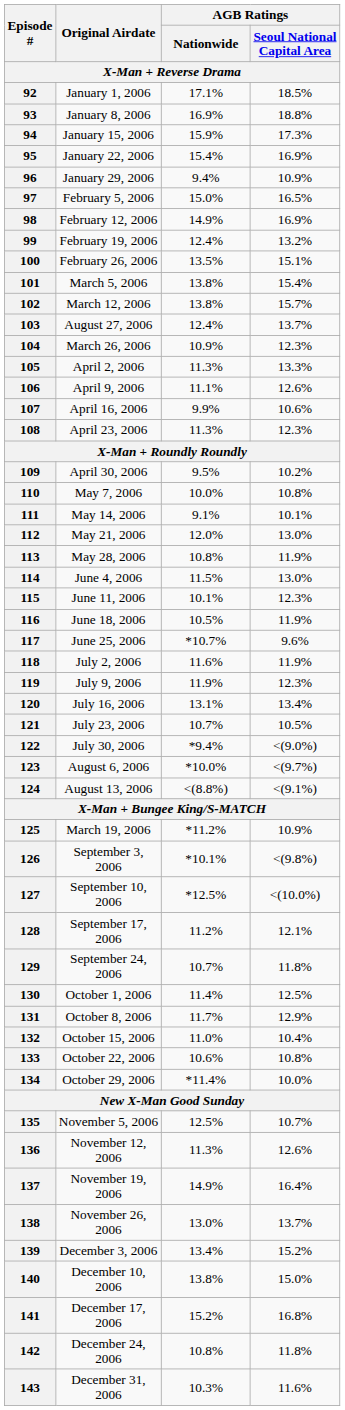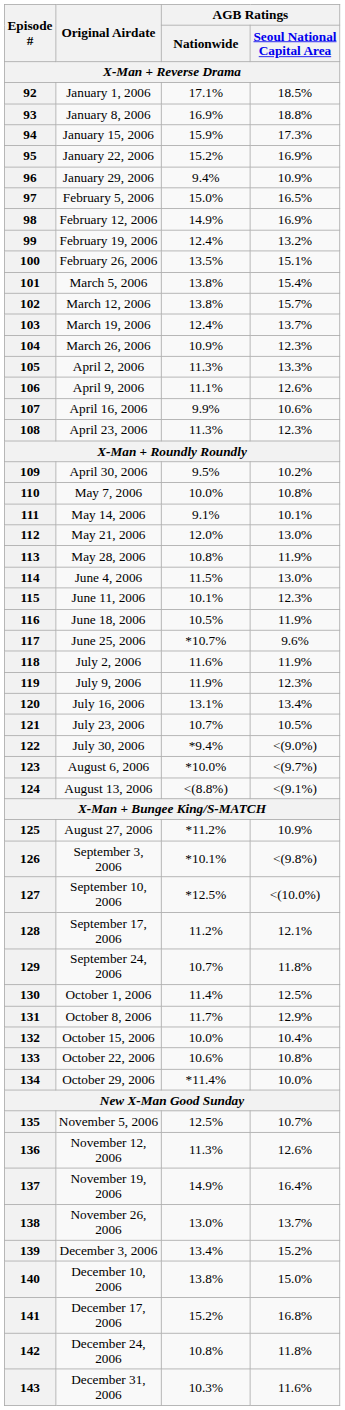 <table class=wikitable style="text-align:center">
 <tr>
 <th rowspan="2" style="width:40px;">Episode #</th>
 <th rowspan="2" style="width:120px;">Original Airdate</th>
 <th colspan="2">AGB Ratings</th>
 </tr>
 <tr>
 <th width=100>Nationwide</th>
 <th width=100><a href='#'>Seoul National Capital Area</a></th>
 </tr>
 <tr>
 <th colspan="4"><em>X-Man</em> + <em>Reverse Drama</em></th>
 </tr>
 <tr>
 <th>92</th>
 <td>January 1, 2006</td>
 <td>17.1%</td>
 <td>18.5%</td>
 </tr>
 <tr>
 <th>93</th>
 <td>January 8, 2006</td>
 <td>16.9%</td>
 <td>18.8%</td>
 </tr>
 <tr>
 <th>94</th>
 <td>January 15, 2006</td>
 <td>15.9%</td>
 <td>17.3%</td>
 </tr>
 <tr>
 <th>95</th>
 <td>January 22, 2006</td>
-<td>15.4%</td>
+<td>15.2%</td>
 <td>16.9%</td>
 </tr>
 <tr>
 <th>96</th>
 <td>January 29, 2006</td>
 <td>9.4%</td>
 <td>10.9%</td>
 </tr>
 <tr>
 <th>97</th>
 <td>February 5, 2006</td>
 <td>15.0%</td>
 <td>16.5%</td>
 </tr>
 <tr>
 <th>98</th>
 <td>February 12, 2006</td>
 <td>14.9%</td>
 <td>16.9%</td>
 </tr>
 <tr>
 <th>99</th>
 <td>February 19, 2006</td>
 <td>12.4%</td>
 <td>13.2%</td>
 </tr>
 <tr>
 <th>100</th>
 <td>February 26, 2006</td>
 <td>13.5%</td>
 <td>15.1%</td>
 </tr>
 <tr>
 <th>101</th>
 <td>March 5, 2006</td>
 <td>13.8%</td>
 <td>15.4%</td>
 </tr>
 <tr>
 <th>102</th>
 <td>March 12, 2006</td>
 <td>13.8%</td>
 <td>15.7%</td>
 </tr>
 <tr>
 <th>103</th>
-<td>August 27, 2006</td>
+<td>March 19, 2006</td>
 <td>12.4%</td>
 <td>13.7%</td>
 </tr>
 <tr>
 <th>104</th>
 <td>March 26, 2006</td>
 <td>10.9%</td>
 <td>12.3%</td>
 </tr>
 <tr>
 <th>105</th>
 <td>April 2, 2006</td>
 <td>11.3%</td>
 <td>13.3%</td>
 </tr>
 <tr>
 <th>106</th>
 <td>April 9, 2006</td>
 <td>11.1%</td>
 <td>12.6%</td>
 </tr>
 <tr>
 <th>107</th>
 <td>April 16, 2006</td>
 <td>9.9%</td>
 <td>10.6%</td>
 </tr>
 <tr>
 <th>108</th>
 <td>April 23, 2006</td>
 <td>11.3%</td>
 <td>12.3%</td>
 </tr>
 <tr>
 <th colspan="4"><em>X-Man</em> + <em>Roundly Roundly</em></th>
 </tr>
 <tr>
 <th>109</th>
 <td>April 30, 2006</td>
 <td>9.5%</td>
 <td>10.2%</td>
 </tr>
 <tr>
 <th>110</th>
 <td>May 7, 2006</td>
 <td>10.0%</td>
 <td>10.8%</td>
 </tr>
 <tr>
 <th>111</th>
 <td>May 14, 2006</td>
 <td>9.1%</td>
 <td>10.1%</td>
 </tr>
 <tr>
 <th>112</th>
 <td>May 21, 2006</td>
 <td>12.0%</td>
 <td>13.0%</td>
 </tr>
 <tr>
 <th>113</th>
 <td>May 28, 2006</td>
 <td>10.8%</td>
 <td>11.9%</td>
 </tr>
 <tr>
 <th>114</th>
 <td>June 4, 2006</td>
 <td>11.5%</td>
 <td>13.0%</td>
 </tr>
 <tr>
 <th>115</th>
 <td>June 11, 2006</td>
 <td>10.1%</td>
 <td>12.3%</td>
 </tr>
 <tr>
 <th>116</th>
 <td>June 18, 2006</td>
 <td>10.5%</td>
 <td>11.9%</td>
 </tr>
 <tr>
 <th>117</th>
 <td>June 25, 2006</td>
 <td>*10.7%</td>
 <td>9.6%</td>
 </tr>
 <tr>
 <th>118</th>
 <td>July 2, 2006</td>
 <td>11.6%</td>
 <td>11.9%</td>
 </tr>
 <tr>
 <th>119</th>
 <td>July 9, 2006</td>
 <td>11.9%</td>
 <td>12.3%</td>
 </tr>
 <tr>
 <th>120</th>
 <td>July 16, 2006</td>
 <td>13.1%</td>
 <td>13.4%</td>
 </tr>
 <tr>
 <th>121</th>
 <td>July 23, 2006</td>
 <td>10.7%</td>
 <td>10.5%</td>
 </tr>
 <tr>
 <th>122</th>
 <td>July 30, 2006</td>
 <td>*9.4%</td>
 <td><(9.0%)</td>
 </tr>
 <tr>
 <th>123</th>
 <td>August 6, 2006</td>
 <td>*10.0%</td>
 <td><(9.7%)</td>
 </tr>
 <tr>
 <th>124</th>
 <td>August 13, 2006</td>
 <td><(8.8%)</td>
 <td><(9.1%)</td>
 </tr>
 <tr>
 <th colspan="4"><em>X-Man</em> + <em>Bungee King/S-MATCH</em></th>
 </tr>
 <tr>
 <th>125</th>
-<td>March 19, 2006</td>
+<td>August 27, 2006</td>
 <td>*11.2%</td>
 <td>10.9%</td>
 </tr>
 <tr>
 <th>126</th>
 <td>September 3, 2006</td>
 <td>*10.1%</td>
 <td><(9.8%)</td>
 </tr>
 <tr>
 <th>127</th>
 <td>September 10, 2006</td>
 <td>*12.5%</td>
 <td><(10.0%)</td>
 </tr>
 <tr>
 <th>128</th>
 <td>September 17, 2006</td>
 <td>11.2%</td>
 <td>12.1%</td>
 </tr>
 <tr>
 <th>129</th>
 <td>September 24, 2006</td>
 <td>10.7%</td>
 <td>11.8%</td>
 </tr>
 <tr>
 <th>130</th>
 <td>October 1, 2006</td>
 <td>11.4%</td>
 <td>12.5%</td>
 </tr>
 <tr>
 <th>131</th>
 <td>October 8, 2006</td>
 <td>11.7%</td>
 <td>12.9%</td>
 </tr>
 <tr>
 <th>132</th>
 <td>October 15, 2006</td>
-<td>11.0%</td>
+<td>10.0%</td>
 <td>10.4%</td>
 </tr>
 <tr>
 <th>133</th>
 <td>October 22, 2006</td>
 <td>10.6%</td>
 <td>10.8%</td>
 </tr>
 <tr>
 <th>134</th>
 <td>October 29, 2006</td>
 <td>*11.4%</td>
 <td>10.0%</td>
 </tr>
 <tr>
 <th colspan="4"><em>New X-Man Good Sunday</em></th>
 </tr>
 <tr>
 <th>135</th>
 <td>November 5, 2006</td>
 <td>12.5%</td>
 <td>10.7%</td>
 </tr>
 <tr>
 <th>136</th>
 <td>November 12, 2006</td>
 <td>11.3%</td>
 <td>12.6%</td>
 </tr>
 <tr>
 <th>137</th>
 <td>November 19, 2006</td>
 <td>14.9%</td>
 <td>16.4%</td>
 </tr>
 <tr>
 <th>138</th>
 <td>November 26, 2006</td>
 <td>13.0%</td>
 <td>13.7%</td>
 </tr>
 <tr>
 <th>139</th>
 <td>December 3, 2006</td>
 <td>13.4%</td>
 <td>15.2%</td>
 </tr>
 <tr>
 <th>140</th>
 <td>December 10, 2006</td>
 <td>13.8%</td>
 <td>15.0%</td>
 </tr>
 <tr>
 <th>141</th>
 <td>December 17, 2006</td>
 <td>15.2%</td>
 <td>16.8%</td>
 </tr>
 <tr>
 <th>142</th>
 <td>December 24, 2006</td>
 <td>10.8%</td>
 <td>11.8%</td>
 </tr>
 <tr>
 <th>143</th>
 <td>December 31, 2006</td>
 <td>10.3%</td>
 <td>11.6%</td>
 </tr>
 </table>
